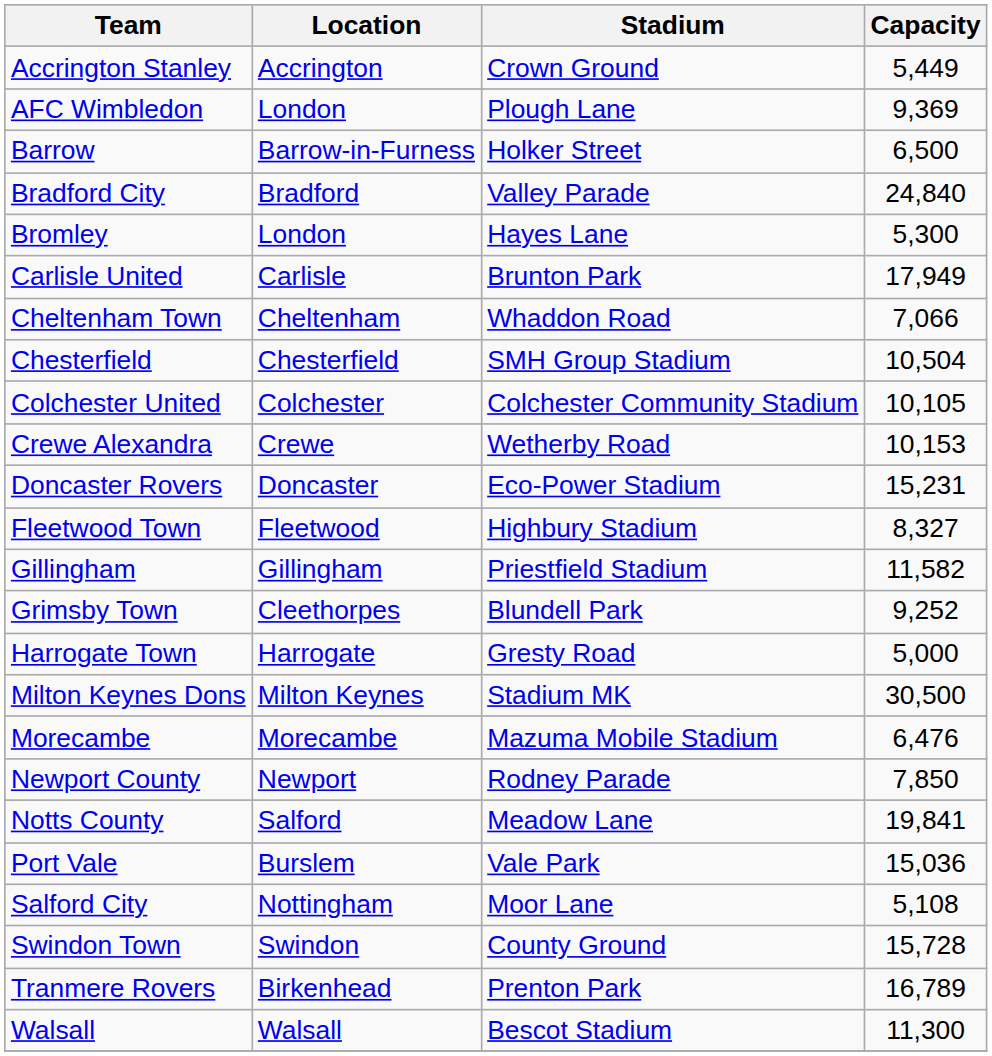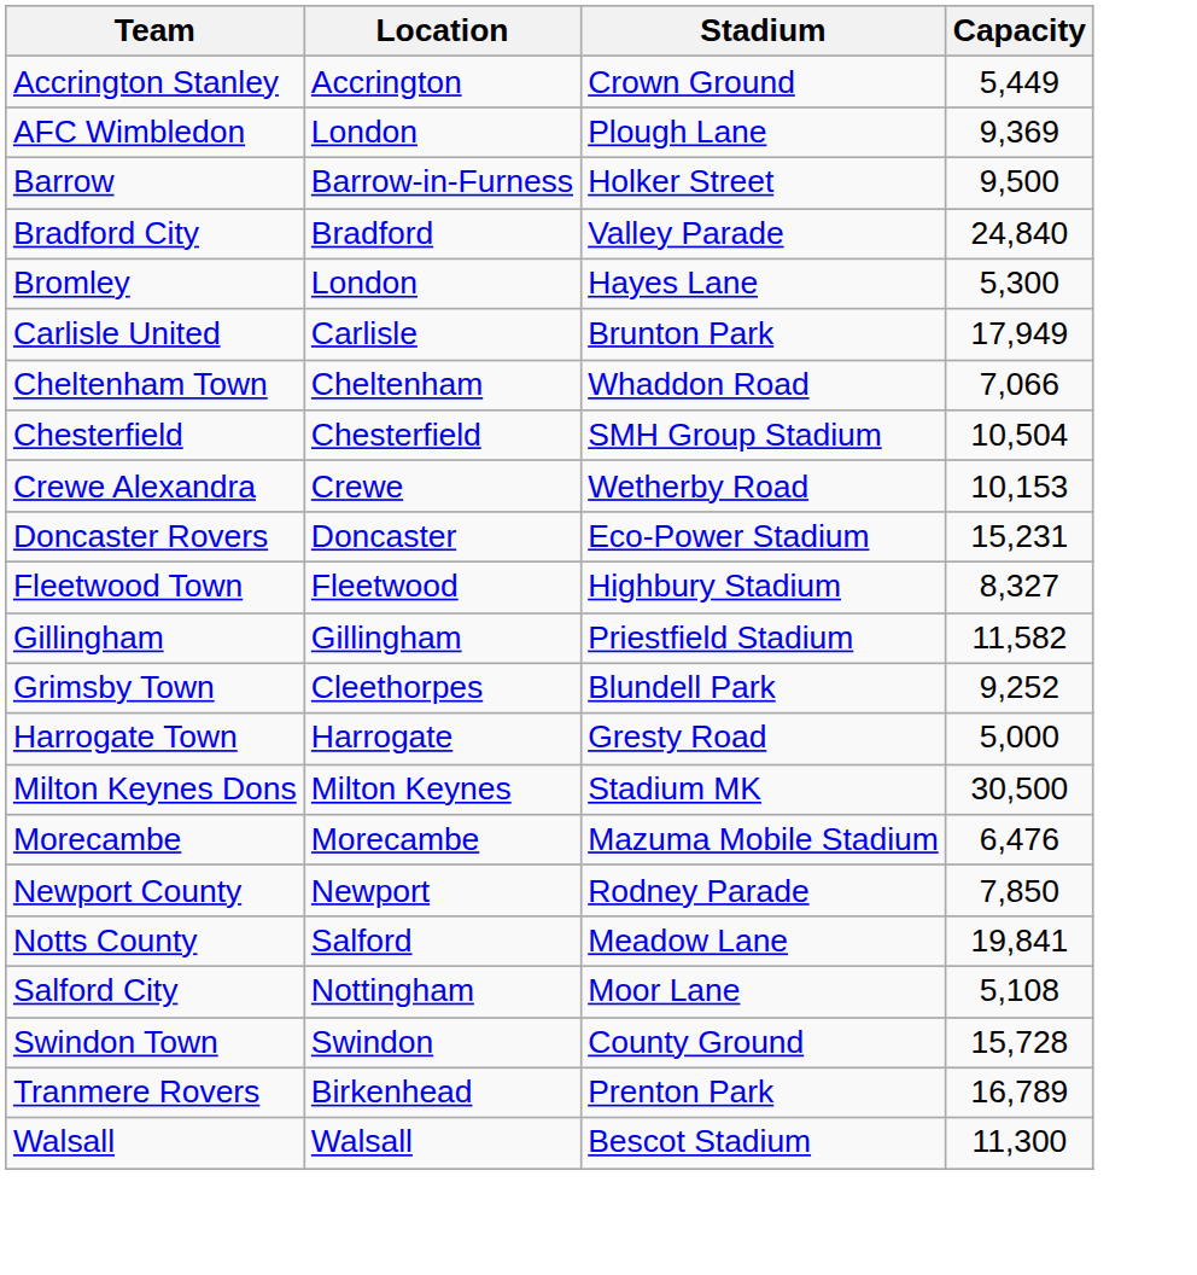 <table class="wikitable sortable">
 <tr>
 <th>Team</th>
 <th>Location</th>
 <th>Stadium</th>
 <th>Capacity</th>
 </tr>
 <tr>
 <td><a href='#'>Accrington Stanley</a></td>
 <td><a href='#'>Accrington</a></td>
 <td><a href='#'>Crown Ground</a></td>
 <td align="center">5,449</td>
 </tr>
 <tr>
 <td><a href='#'>AFC Wimbledon</a></td>
 <td><a href='#'>London</a> </td>
 <td><a href='#'>Plough Lane</a></td>
 <td align="center">9,369</td>
 </tr>
 <tr>
 <td><a href='#'>Barrow</a></td>
 <td><a href='#'>Barrow-in-Furness</a></td>
 <td><a href='#'>Holker Street</a></td>
-<td align="center">6,500</td>
+<td align="center">9,500</td>
 </tr>
 <tr>
 <td><a href='#'>Bradford City</a></td>
 <td><a href='#'>Bradford</a></td>
 <td><a href='#'>Valley Parade</a></td>
 <td align="center">24,840</td>
 </tr>
 <tr>
 <td><a href='#'>Bromley</a></td>
 <td><a href='#'>London</a> </td>
 <td><a href='#'>Hayes Lane</a></td>
 <td align="center">5,300</td>
 </tr>
 <tr>
 <td><a href='#'>Carlisle United</a></td>
 <td><a href='#'>Carlisle</a></td>
 <td><a href='#'>Brunton Park</a></td>
 <td align="center">17,949</td>
 </tr>
 <tr>
 <td><a href='#'>Cheltenham Town</a></td>
 <td><a href='#'>Cheltenham</a></td>
 <td><a href='#'>Whaddon Road</a></td>
 <td align="center">7,066</td>
 </tr>
 <tr>
 <td><a href='#'>Chesterfield</a></td>
 <td><a href='#'>Chesterfield</a></td>
 <td><a href='#'>SMH Group Stadium</a></td>
 <td align="center">10,504</td>
-</tr>
-<tr>
-<td><a href='#'>Colchester United</a></td>
-<td><a href='#'>Colchester</a></td>
-<td><a href='#'>Colchester Community Stadium</a></td>
-<td align="center">10,105</td>
 </tr>
 <tr>
 <td><a href='#'>Crewe Alexandra</a></td>
 <td><a href='#'>Crewe</a></td>
 <td><a href='#'>Wetherby Road</a></td>
 <td align="center">10,153</td>
 </tr>
 <tr>
 <td><a href='#'>Doncaster Rovers</a></td>
 <td><a href='#'>Doncaster</a></td>
 <td><a href='#'>Eco-Power Stadium</a></td>
 <td align="center">15,231</td>
 </tr>
 <tr>
 <td><a href='#'>Fleetwood Town</a></td>
 <td><a href='#'>Fleetwood</a></td>
 <td><a href='#'>Highbury Stadium</a></td>
 <td align="center">8,327</td>
 </tr>
 <tr>
 <td><a href='#'>Gillingham</a></td>
 <td><a href='#'>Gillingham</a></td>
 <td><a href='#'>Priestfield Stadium</a></td>
 <td align="center">11,582</td>
 </tr>
 <tr>
 <td><a href='#'>Grimsby Town</a></td>
 <td><a href='#'>Cleethorpes</a></td>
 <td><a href='#'>Blundell Park</a></td>
 <td align="center">9,252</td>
 </tr>
 <tr>
 <td><a href='#'>Harrogate Town</a></td>
 <td><a href='#'>Harrogate</a></td>
 <td><a href='#'>Gresty Road</a></td>
 <td align="center">5,000</td>
 </tr>
 <tr>
 <td><a href='#'>Milton Keynes Dons</a></td>
 <td><a href='#'>Milton Keynes</a></td>
 <td><a href='#'>Stadium MK</a></td>
 <td align="center">30,500</td>
 </tr>
 <tr>
 <td><a href='#'>Morecambe</a></td>
 <td><a href='#'>Morecambe</a></td>
 <td><a href='#'>Mazuma Mobile Stadium</a></td>
 <td align="center">6,476</td>
 </tr>
 <tr>
 <td><a href='#'>Newport County</a></td>
 <td><a href='#'>Newport</a></td>
 <td><a href='#'>Rodney Parade</a></td>
 <td align="center">7,850</td>
 </tr>
 <tr>
 <td><a href='#'>Notts County</a></td>
 <td><a href='#'>Salford</a></td>
 <td><a href='#'>Meadow Lane</a></td>
 <td align="center">19,841</td>
 </tr>
 <tr>
-<td><a href='#'>Port Vale</a></td>
-<td><a href='#'>Burslem</a></td>
-<td><a href='#'>Vale Park</a></td>
-<td align="center">15,036</td>
-</tr>
-<tr>
 <td><a href='#'>Salford City</a></td>
 <td><a href='#'>Nottingham</a></td>
 <td><a href='#'>Moor Lane</a></td>
 <td align="center">5,108</td>
 </tr>
 <tr>
 <td><a href='#'>Swindon Town</a></td>
 <td><a href='#'>Swindon</a></td>
 <td><a href='#'>County Ground</a></td>
 <td align="center">15,728</td>
 </tr>
 <tr>
 <td><a href='#'>Tranmere Rovers</a></td>
 <td><a href='#'>Birkenhead</a></td>
 <td><a href='#'>Prenton Park</a></td>
 <td align="center">16,789</td>
 </tr>
 <tr>
 <td><a href='#'>Walsall</a></td>
 <td><a href='#'>Walsall</a></td>
 <td><a href='#'>Bescot Stadium</a></td>
 <td align="center">11,300</td>
 </tr>
 <tr>
 </tr>
 </table>
